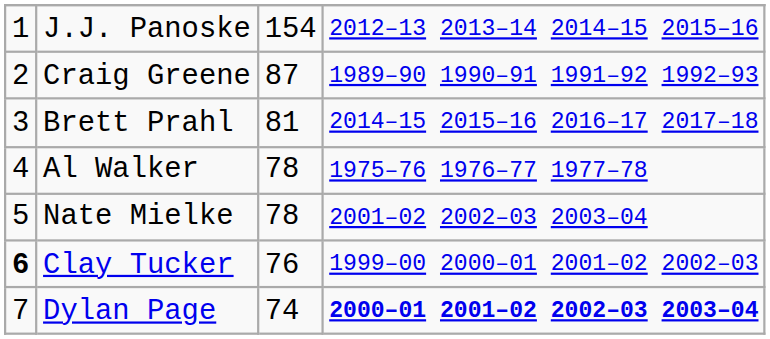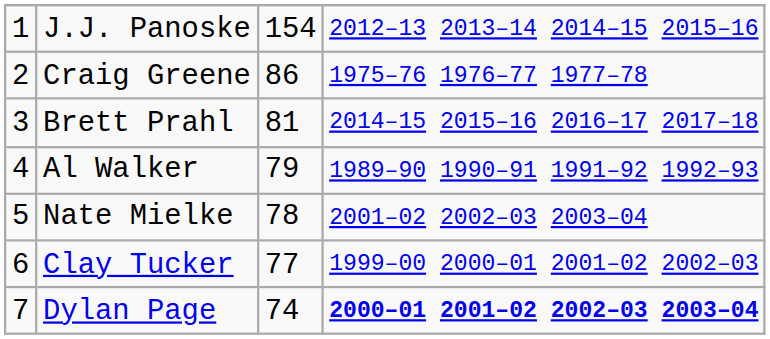 <table class="wikitable">
 <tr>
 </tr>
 <tr>
 <td>1</td>
 <td>J.J. Panoske</td>
 <td>154</td>
 <td style="font-size:80%;"><a href='#'>2012–13</a> <a href='#'>2013–14</a> <a href='#'>2014–15</a> <a href='#'>2015–16</a></td>
 </tr>
 <tr>
 <td>2</td>
 <td>Craig Greene</td>
-<td>87</td>
-<td style="font-size:80%;"><a href='#'>1989–90</a> <a href='#'>1990–91</a> <a href='#'>1991–92</a> <a href='#'>1992–93</a></td>
+<td>86</td>
+<td style="font-size:80%;"><a href='#'>1975–76</a> <a href='#'>1976–77</a> <a href='#'>1977–78</a></td>
 </tr>
 <tr>
 <td>3</td>
 <td>Brett Prahl</td>
 <td>81</td>
 <td style="font-size:80%;"><a href='#'>2014–15</a> <a href='#'>2015–16</a> <a href='#'>2016–17</a> <a href='#'>2017–18</a></td>
 </tr>
 <tr>
 <td>4</td>
 <td>Al Walker</td>
-<td>78</td>
-<td style="font-size:80%;"><a href='#'>1975–76</a> <a href='#'>1976–77</a> <a href='#'>1977–78</a></td>
+<td>79</td>
+<td style="font-size:80%;"><a href='#'>1989–90</a> <a href='#'>1990–91</a> <a href='#'>1991–92</a> <a href='#'>1992–93</a></td>
 </tr>
 <tr>
 <td>5</td>
 <td>Nate Mielke</td>
 <td>78</td>
 <td style="font-size:80%;"><a href='#'>2001–02</a> <a href='#'>2002–03</a> <a href='#'>2003–04</a></td>
 </tr>
 <tr>
-<td><strong>6</strong></td>
+<td>6</td>
 <td><a href='#'>Clay Tucker</a></td>
-<td>76</td>
+<td>77</td>
 <td style="font-size:80%;"><a href='#'>1999–00</a> <a href='#'>2000–01</a> <a href='#'>2001–02</a> <a href='#'>2002–03</a></td>
 </tr>
 <tr>
 <td>7</td>
 <td><a href='#'>Dylan Page</a></td>
 <td>74</td>
 <td style="font-size:80%;"><strong><a href='#'>2000–01</a> <a href='#'>2001–02</a> <a href='#'>2002–03</a> <a href='#'>2003–04</a></strong></td>
 </tr>
 </table>
